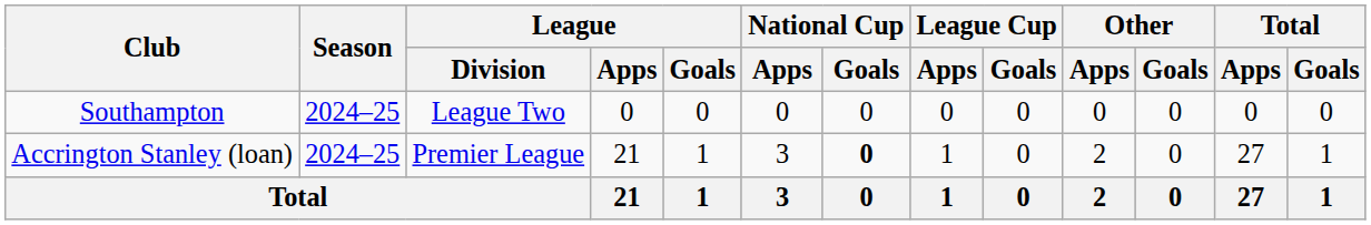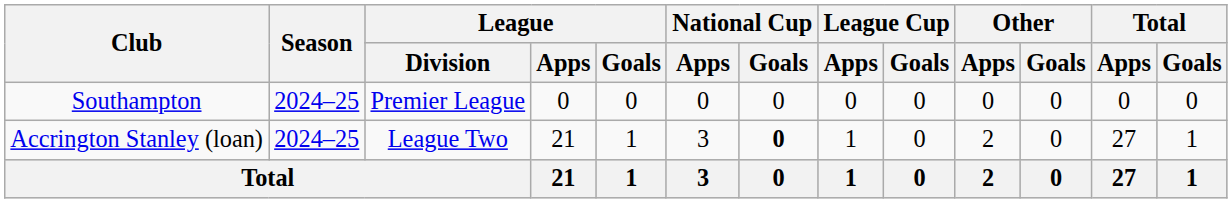 <table class=wikitable style=text-align:center>
 <tr>
 <th rowspan=2>Club</th>
 <th rowspan=2>Season</th>
 <th colspan=3>League</th>
 <th colspan=2>National Cup</th>
 <th colspan=2>League Cup</th>
 <th colspan=2>Other</th>
 <th colspan=2>Total</th>
 </tr>
 <tr>
 <th>Division</th>
 <th>Apps</th>
 <th>Goals</th>
 <th>Apps</th>
 <th>Goals</th>
 <th>Apps</th>
 <th>Goals</th>
 <th>Apps</th>
 <th>Goals</th>
 <th>Apps</th>
 <th>Goals</th>
 </tr>
 <tr>
 <td><a href='#'>Southampton</a></td>
 <td><a href='#'>2024–25</a></td>
-<td><a href='#'>League Two</a></td>
+<td><a href='#'>Premier League</a></td>
 <td>0</td>
 <td>0</td>
 <td>0</td>
 <td>0</td>
 <td>0</td>
 <td>0</td>
 <td>0</td>
 <td>0</td>
 <td>0</td>
 <td>0</td>
 </tr>
 <tr>
 <td><a href='#'>Accrington Stanley</a> (loan)</td>
 <td><a href='#'>2024–25</a></td>
-<td><a href='#'>Premier League</a></td>
+<td><a href='#'>League Two</a></td>
 <td>21</td>
 <td>1</td>
 <td>3</td>
 <td><strong>0</strong></td>
 <td>1</td>
 <td>0</td>
 <td>2</td>
 <td>0</td>
 <td>27</td>
 <td>1</td>
 </tr>
 <tr>
 <th colspan=3>Total</th>
 <th>21</th>
 <th>1</th>
 <th>3</th>
 <th>0</th>
 <th>1</th>
 <th>0</th>
 <th>2</th>
 <th>0</th>
 <th>27</th>
 <th>1</th>
 </tr>
 </table>
